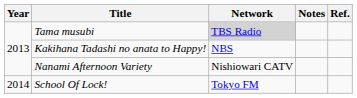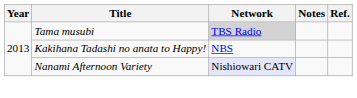 <table class="wikitable">
 <tr>
 <th>Year</th>
 <th>Title</th>
 <th>Network</th>
 <th>Notes</th>
 <th>Ref.</th>
 </tr>
 <tr>
 <td rowspan="3">2013</td>
 <td><em>Tama musubi</em></td>
 <td style="background: lightgrey;"><a href='#'>TBS Radio</a></td>
 <td></td>
 <td></td>
 </tr>
 <tr>
 <td><em>Kakihana Tadashi no anata to Happy!</em></td>
 <td><a href='#'>NBS</a></td>
 <td></td>
 <td></td>
 </tr>
 <tr>
 <td><em>Nanami Afternoon Variety</em></td>
-<td>Nishiowari CATV</td>
-<td></td>
-<td></td>
-</tr>
-<tr>
-<td>2014</td>
-<td><em>School Of Lock!</em></td>
-<td><a href='#'>Tokyo FM</a></td>
+<td style="background: lavender;">Nishiowari CATV</td>
 <td></td>
 <td></td>
 </tr>
 </table>
